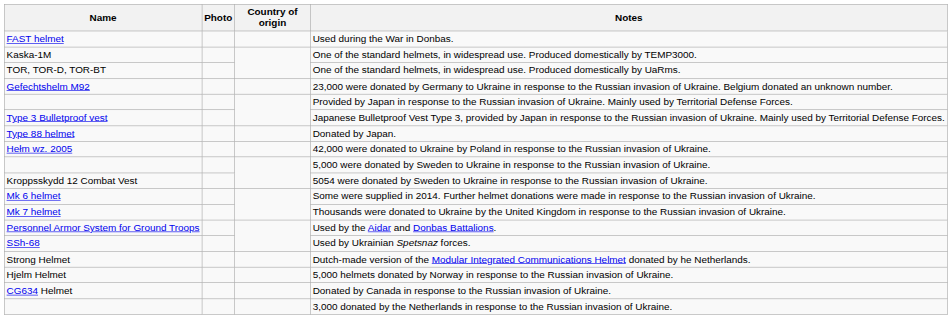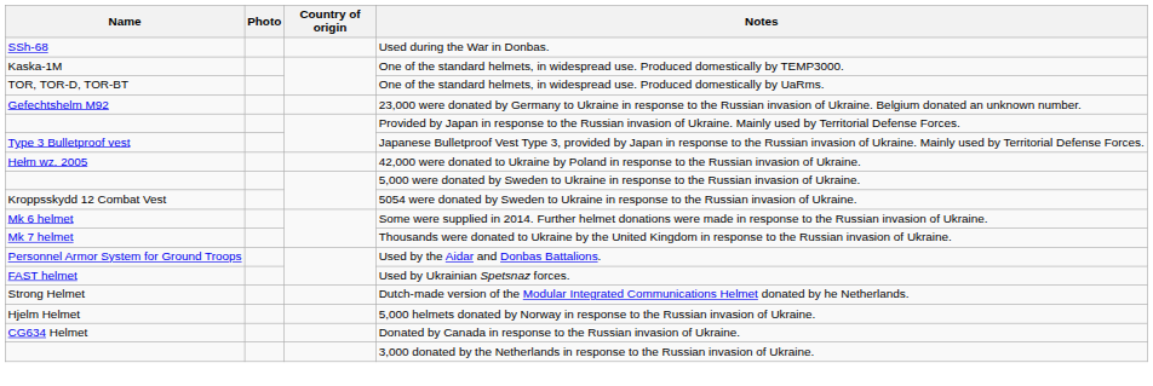 <table class="wikitable">
 <tr>
 <th>Name</th>
 <th>Photo</th>
 <th style="width:115px;">Country of origin</th>
 <th>Notes</th>
 </tr>
 <tr>
-<td><a href='#'>FAST helmet</a></td>
+<td><a href='#'>SSh-68</a></td>
 <td></td>
 <td></td>
 <td>Used during the War in Donbas.</td>
 </tr>
 <tr>
 <td>Kaska-1M</td>
 <td></td>
 <td rowspan="2"></td>
 <td>One of the standard helmets, in widespread use. Produced domestically by TEMP3000.</td>
 </tr>
 <tr>
 <td>TOR, TOR-D, TOR-BT</td>
 <td></td>
 <td>One of the standard helmets, in widespread use. Produced domestically by UaRms.</td>
 </tr>
 <tr>
 <td><a href='#'>Gefechtshelm M92</a></td>
 <td></td>
 <td></td>
 <td>23,000 were donated by Germany to Ukraine in response to the Russian invasion of Ukraine. Belgium donated an unknown number.</td>
 </tr>
 <tr>
 <td></td>
 <td></td>
 <td rowspan="2"></td>
 <td>Provided by Japan in response to the Russian invasion of Ukraine. Mainly used by Territorial Defense Forces.</td>
 </tr>
 <tr>
 <td><a href='#'>Type 3 Bulletproof vest</a></td>
 <td></td>
 <td>Japanese Bulletproof Vest Type 3, provided by Japan in response to the Russian invasion of Ukraine. Mainly used by Territorial Defense Forces.</td>
-</tr>
-<tr>
-<td><a href='#'>Type 88 helmet</a></td>
-<td></td>
-<td></td>
-<td>Donated by Japan.</td>
 </tr>
 <tr>
 <td><a href='#'>Hełm wz. 2005</a></td>
 <td></td>
 <td></td>
 <td>42,000 were donated to Ukraine by Poland in response to the Russian invasion of Ukraine.</td>
 </tr>
 <tr>
 <td></td>
 <td></td>
 <td rowspan="2"></td>
 <td>5,000 were donated by Sweden to Ukraine in response to the Russian invasion of Ukraine.</td>
 </tr>
 <tr>
 <td>Kroppsskydd 12 Combat Vest</td>
 <td></td>
 <td>5054 were donated by Sweden to Ukraine in response to the Russian invasion of Ukraine.</td>
 </tr>
 <tr>
 <td><a href='#'>Mk 6 helmet</a></td>
 <td></td>
 <td rowspan="2"></td>
 <td>Some were supplied in 2014. Further helmet donations were made in response to the Russian invasion of Ukraine.</td>
 </tr>
 <tr>
 <td><a href='#'>Mk 7 helmet</a></td>
 <td></td>
 <td>Thousands were donated to Ukraine by the United Kingdom in response to the Russian invasion of Ukraine.</td>
 </tr>
 <tr>
 <td><a href='#'>Personnel Armor System for Ground Troops</a></td>
 <td></td>
 <td rowspan="2"></td>
 <td>Used by the <a href='#'>Aidar</a> and <a href='#'>Donbas Battalions</a>.</td>
 </tr>
 <tr>
-<td><a href='#'>SSh-68</a></td>
+<td><a href='#'>FAST helmet</a></td>
 <td></td>
 <td>Used by Ukrainian <em>Spetsnaz</em> forces.</td>
 </tr>
 <tr>
 <td>Strong Helmet</td>
 <td></td>
 <td><br></td>
 <td>Dutch-made version of the <a href='#'>Modular Integrated Communications Helmet</a> donated by he Netherlands.</td>
 </tr>
 <tr>
 <td>Hjelm Helmet</td>
 <td></td>
 <td></td>
 <td>5,000 helmets donated by Norway in response to the Russian invasion of Ukraine.</td>
 </tr>
 <tr>
 <td><a href='#'>CG634</a> Helmet</td>
 <td></td>
 <td></td>
 <td>Donated by Canada in response to the Russian invasion of Ukraine.</td>
 </tr>
 <tr>
 <td></td>
 <td></td>
 <td><br></td>
 <td>3,000 donated by the Netherlands in response to the Russian invasion of Ukraine.</td>
 </tr>
 </table>
